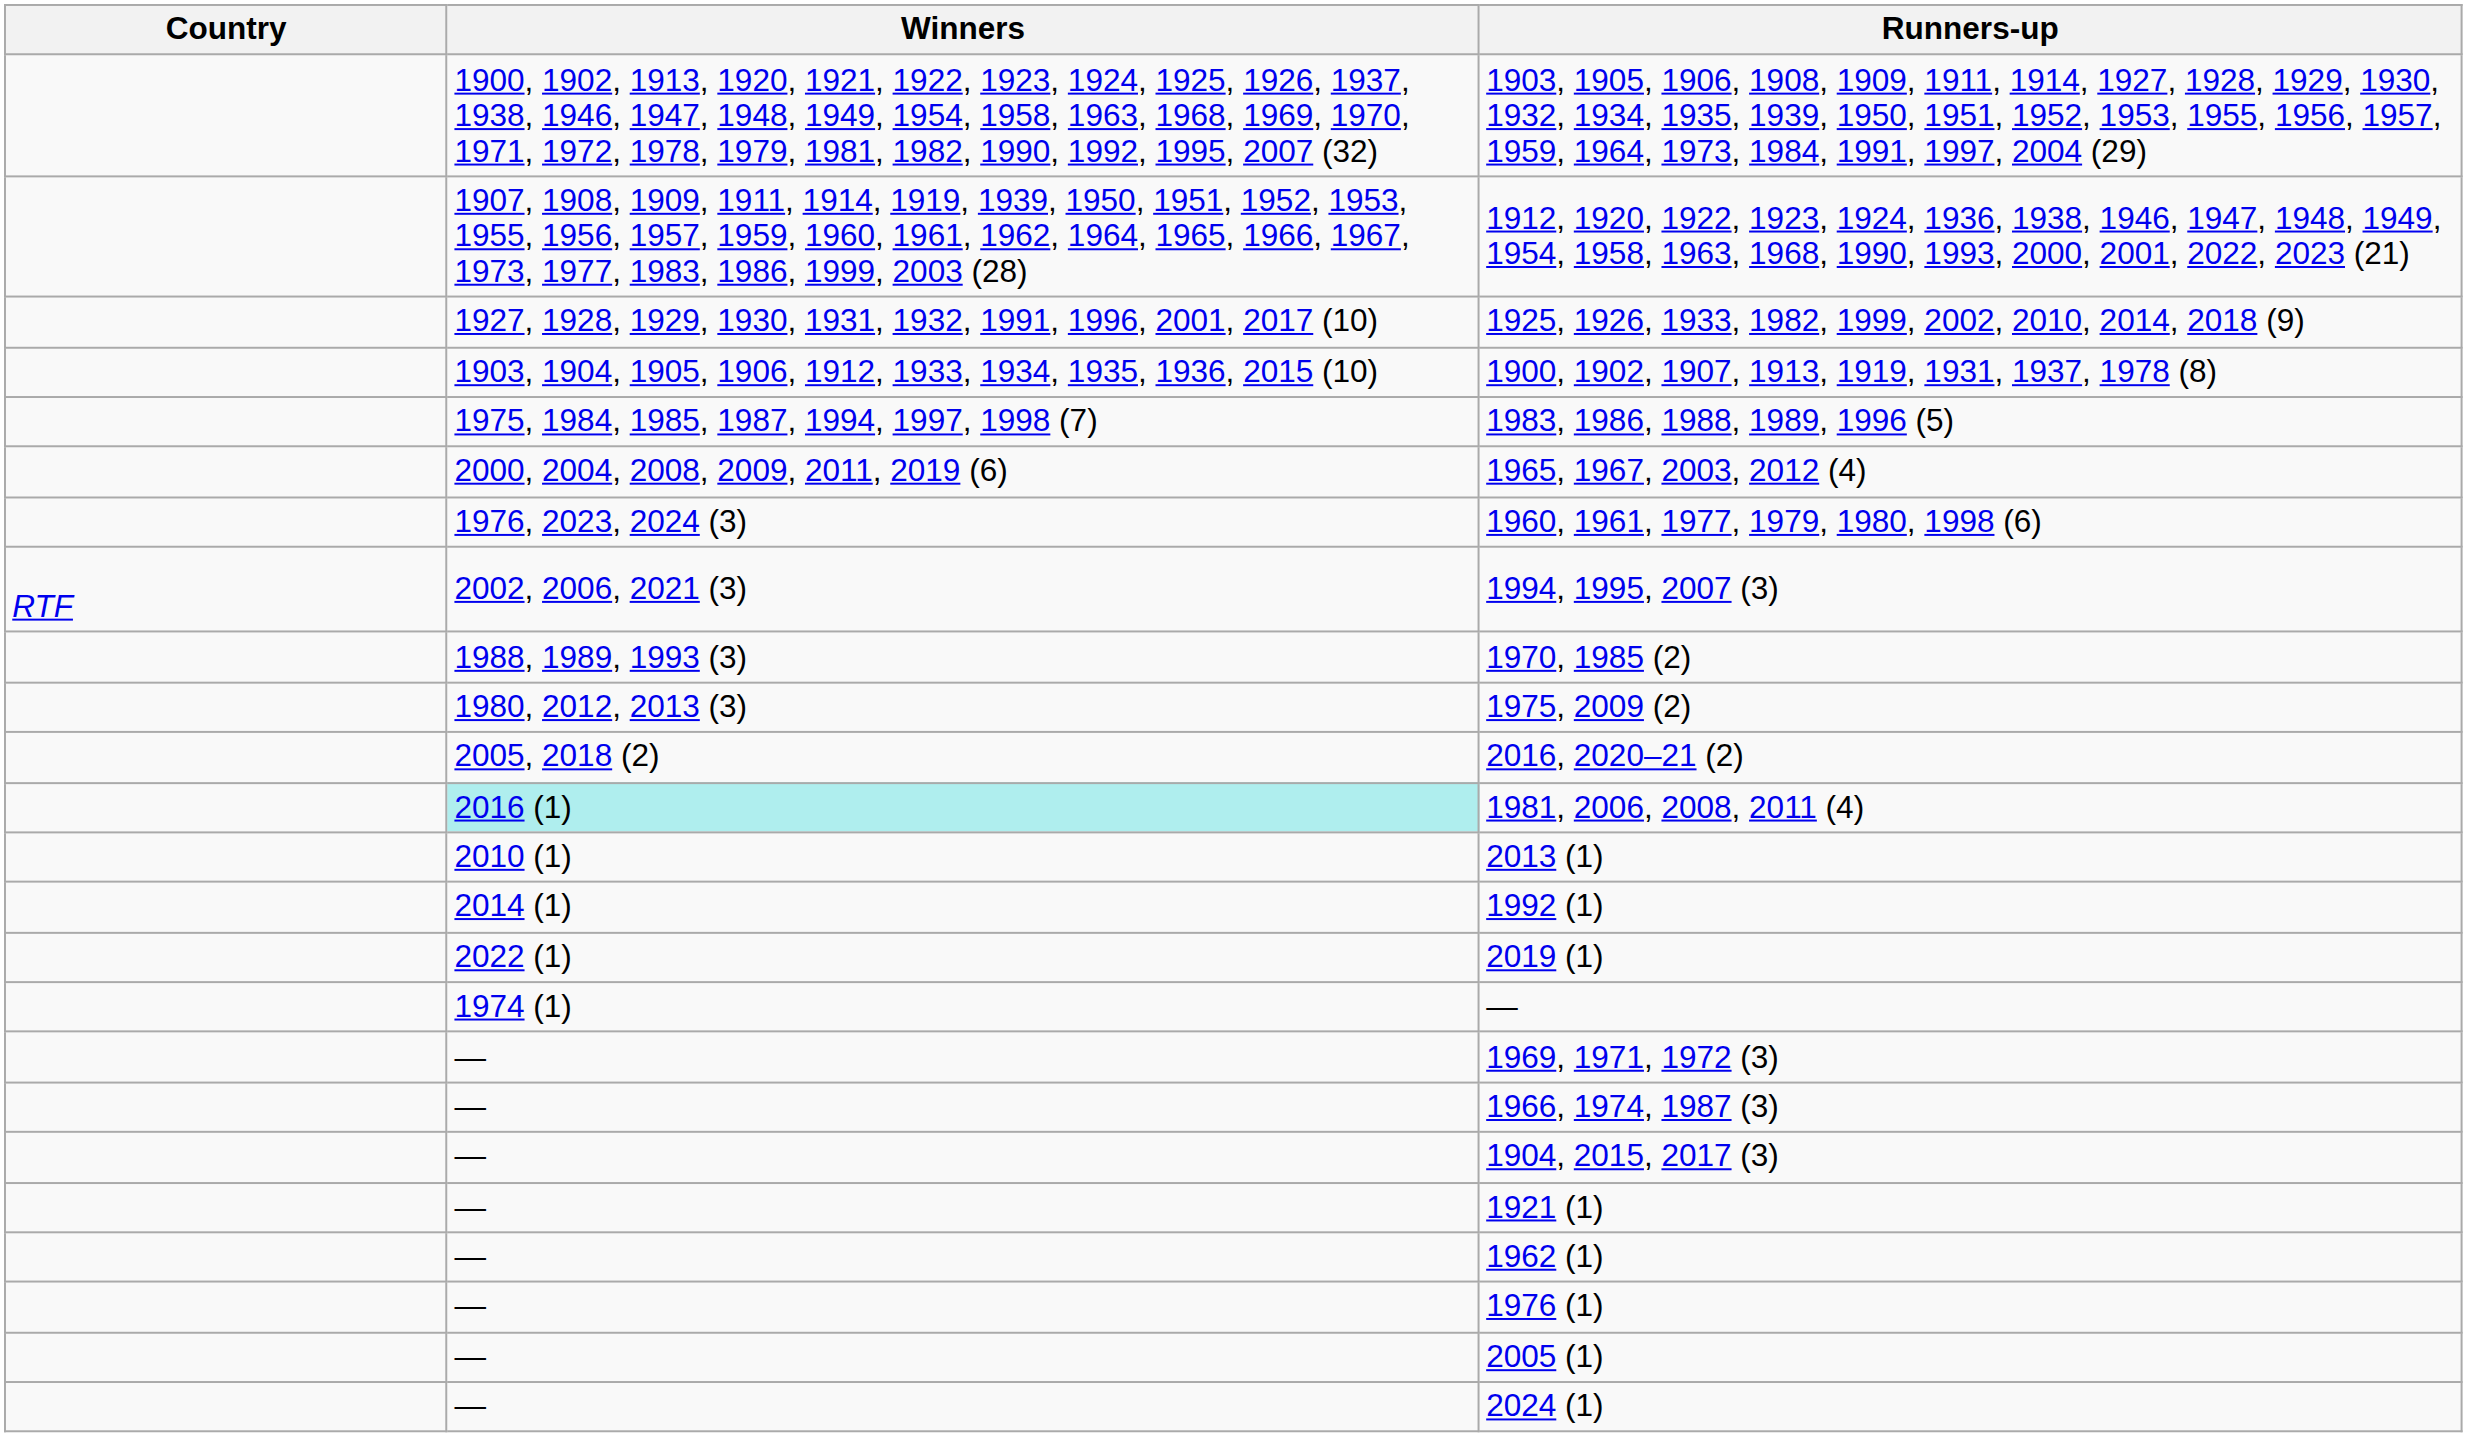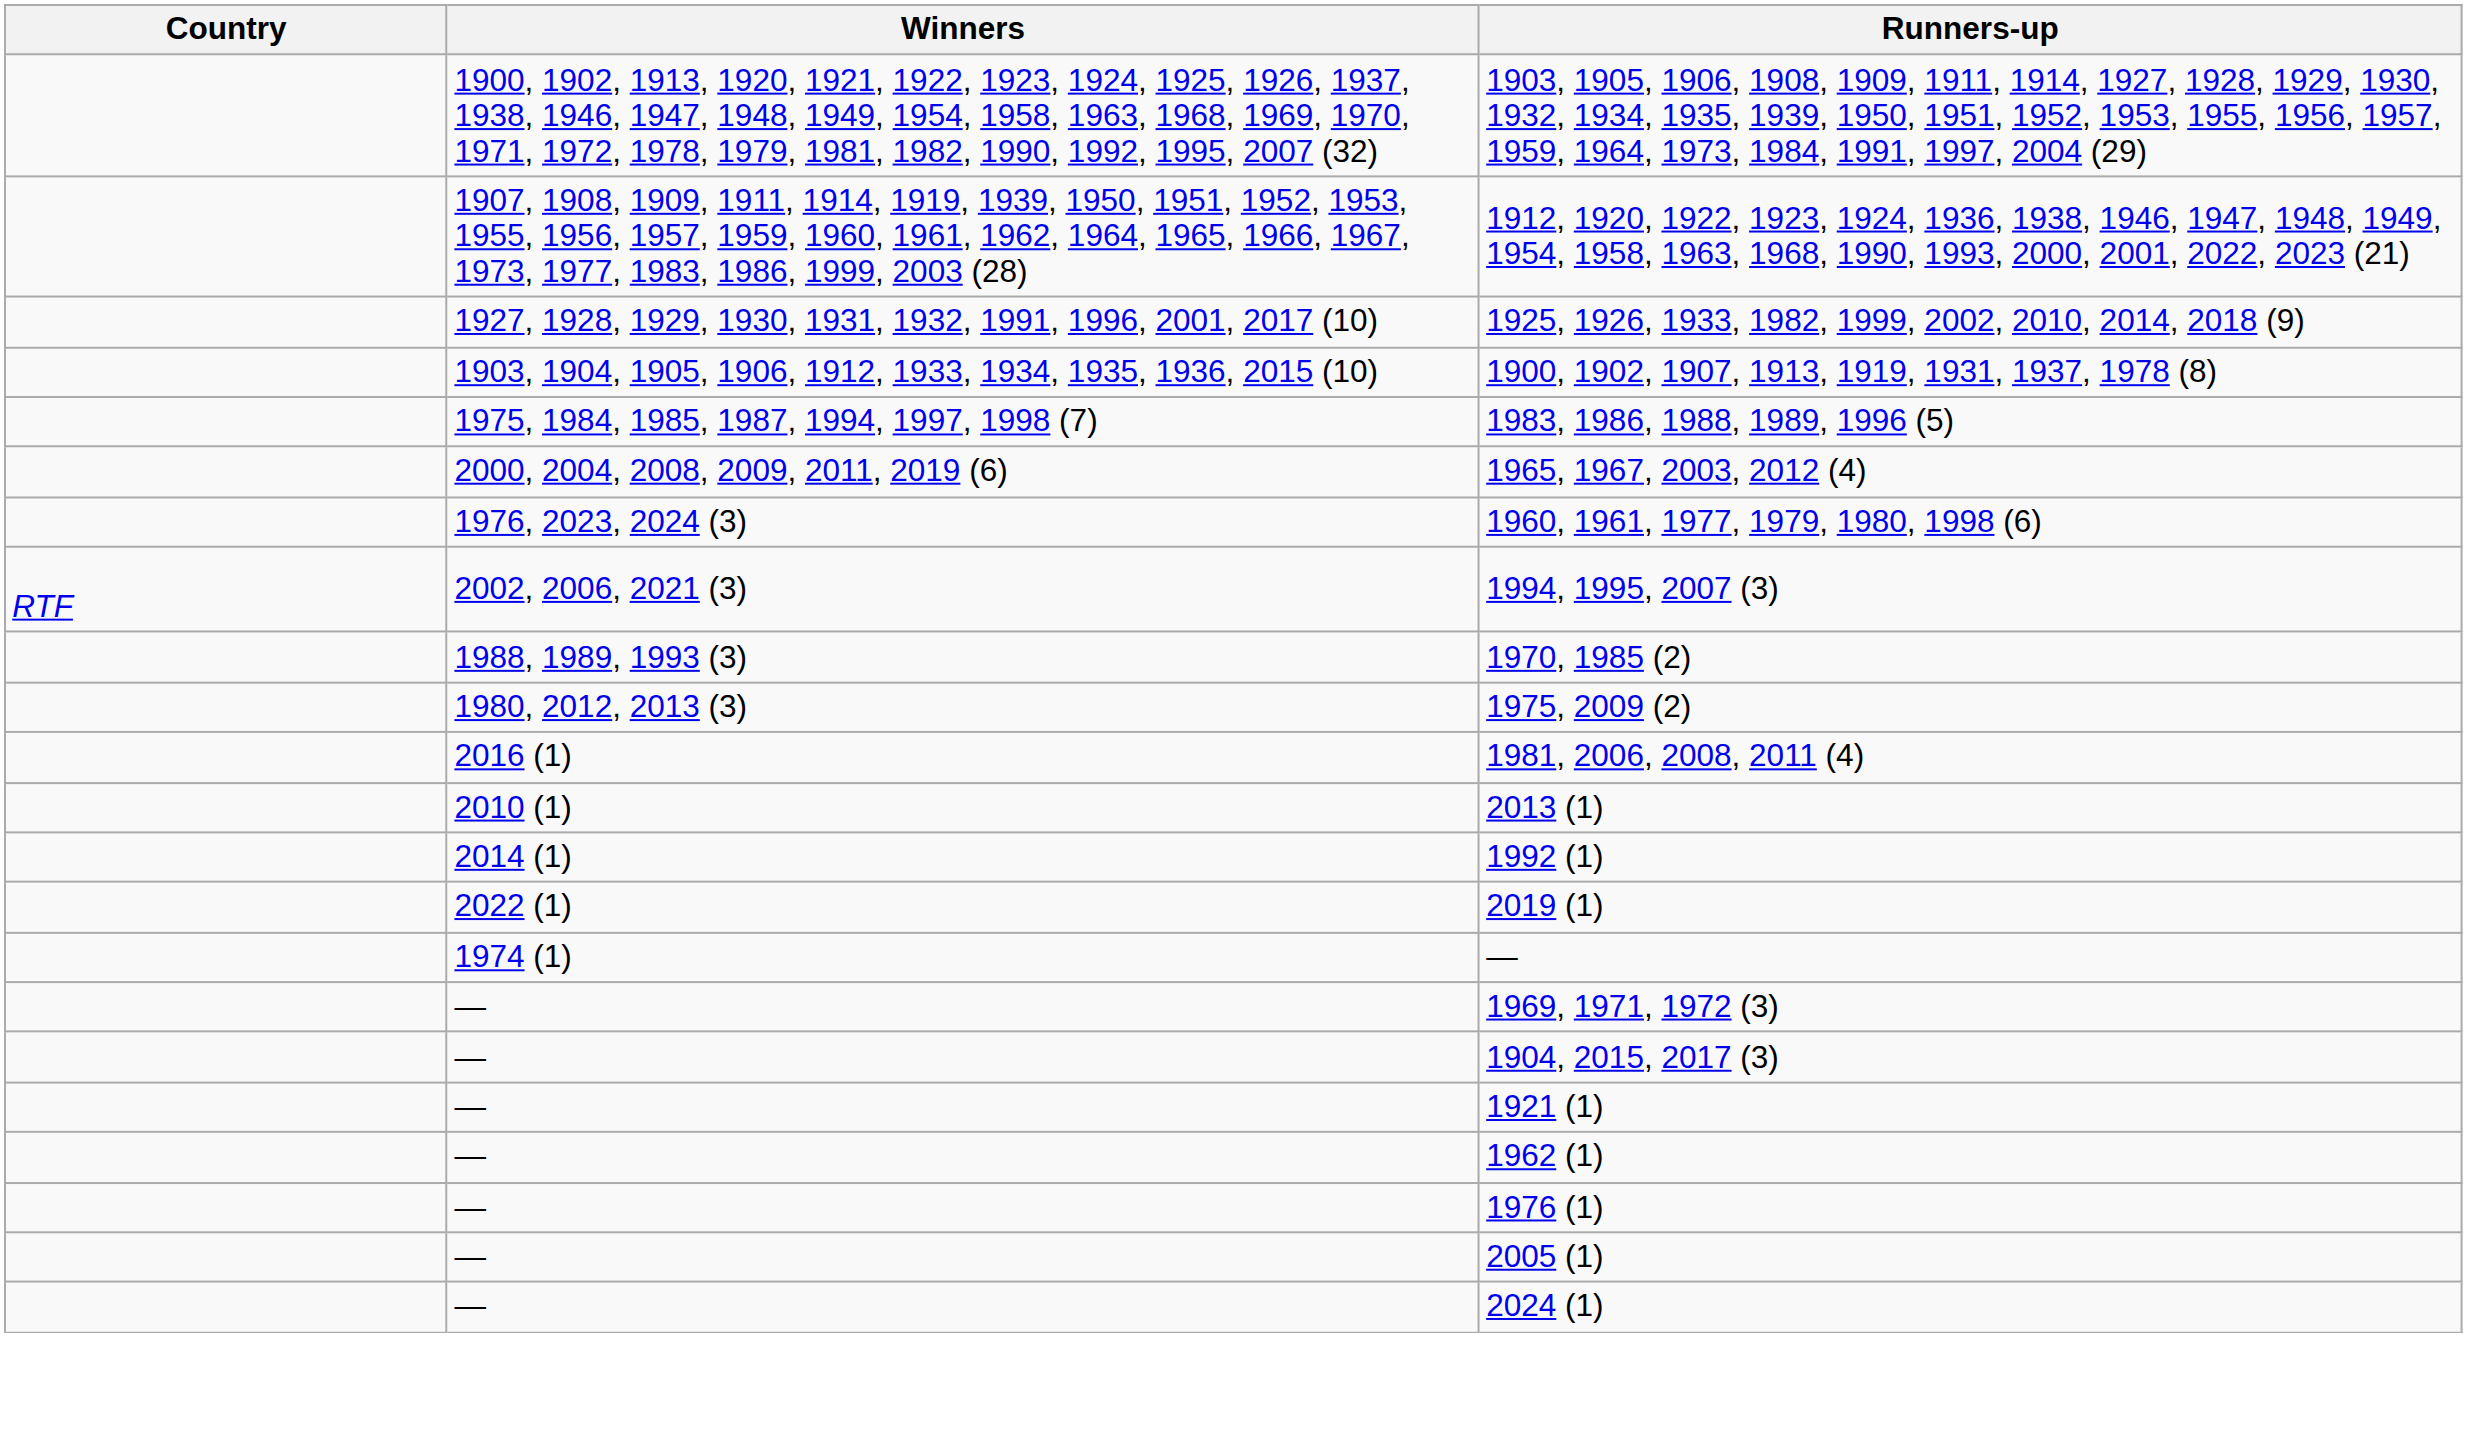 <table class="wikitable">
 <tr>
 <th style="width:18%;">Country</th>
 <th style="width:42%;">Winners</th>
 <th style="width:42%;">Runners-up</th>
 </tr>
 <tr>
 <td></td>
 <td><a href='#'>1900</a>, <a href='#'>1902</a>, <a href='#'>1913</a>, <a href='#'>1920</a>, <a href='#'>1921</a>, <a href='#'>1922</a>, <a href='#'>1923</a>, <a href='#'>1924</a>, <a href='#'>1925</a>, <a href='#'>1926</a>, <a href='#'>1937</a>, <a href='#'>1938</a>, <a href='#'>1946</a>, <a href='#'>1947</a>, <a href='#'>1948</a>, <a href='#'>1949</a>, <a href='#'>1954</a>, <a href='#'>1958</a>, <a href='#'>1963</a>, <a href='#'>1968</a>, <a href='#'>1969</a>, <a href='#'>1970</a>, <a href='#'>1971</a>, <a href='#'>1972</a>, <a href='#'>1978</a>, <a href='#'>1979</a>, <a href='#'>1981</a>, <a href='#'>1982</a>, <a href='#'>1990</a>, <a href='#'>1992</a>, <a href='#'>1995</a>, <a href='#'>2007</a> (32)</td>
 <td><a href='#'>1903</a>, <a href='#'>1905</a>, <a href='#'>1906</a>, <a href='#'>1908</a>, <a href='#'>1909</a>, <a href='#'>1911</a>, <a href='#'>1914</a>, <a href='#'>1927</a>, <a href='#'>1928</a>, <a href='#'>1929</a>, <a href='#'>1930</a>, <a href='#'>1932</a>, <a href='#'>1934</a>, <a href='#'>1935</a>, <a href='#'>1939</a>, <a href='#'>1950</a>, <a href='#'>1951</a>, <a href='#'>1952</a>, <a href='#'>1953</a>, <a href='#'>1955</a>, <a href='#'>1956</a>, <a href='#'>1957</a>, <a href='#'>1959</a>, <a href='#'>1964</a>, <a href='#'>1973</a>, <a href='#'>1984</a>, <a href='#'>1991</a>, <a href='#'>1997</a>, <a href='#'>2004</a> (29)</td>
 </tr>
 <tr>
 <td><em></em><br></td>
 <td><a href='#'>1907</a>, <a href='#'>1908</a>, <a href='#'>1909</a>, <a href='#'>1911</a>, <a href='#'>1914</a>, <a href='#'>1919</a>, <a href='#'>1939</a>, <a href='#'>1950</a>, <a href='#'>1951</a>, <a href='#'>1952</a>, <a href='#'>1953</a>, <a href='#'>1955</a>, <a href='#'>1956</a>, <a href='#'>1957</a>, <a href='#'>1959</a>, <a href='#'>1960</a>, <a href='#'>1961</a>, <a href='#'>1962</a>, <a href='#'>1964</a>, <a href='#'>1965</a>, <a href='#'>1966</a>, <a href='#'>1967</a>, <a href='#'>1973</a>, <a href='#'>1977</a>, <a href='#'>1983</a>, <a href='#'>1986</a>, <a href='#'>1999</a>, <a href='#'>2003</a> (28)</td>
 <td><a href='#'>1912</a>, <a href='#'>1920</a>, <a href='#'>1922</a>, <a href='#'>1923</a>, <a href='#'>1924</a>, <a href='#'>1936</a>, <a href='#'>1938</a>, <a href='#'>1946</a>, <a href='#'>1947</a>, <a href='#'>1948</a>, <a href='#'>1949</a>, <a href='#'>1954</a>, <a href='#'>1958</a>, <a href='#'>1963</a>, <a href='#'>1968</a>, <a href='#'>1990</a>, <a href='#'>1993</a>, <a href='#'>2000</a>, <a href='#'>2001</a>, <a href='#'>2022</a>, <a href='#'>2023</a> (21)</td>
 </tr>
 <tr>
 <td></td>
 <td><a href='#'>1927</a>, <a href='#'>1928</a>, <a href='#'>1929</a>, <a href='#'>1930</a>, <a href='#'>1931</a>, <a href='#'>1932</a>, <a href='#'>1991</a>, <a href='#'>1996</a>, <a href='#'>2001</a>, <a href='#'>2017</a> (10)</td>
 <td><a href='#'>1925</a>, <a href='#'>1926</a>, <a href='#'>1933</a>, <a href='#'>1982</a>, <a href='#'>1999</a>, <a href='#'>2002</a>, <a href='#'>2010</a>, <a href='#'>2014</a>, <a href='#'>2018</a> (9)</td>
 </tr>
 <tr>
 <td><em></em><br></td>
 <td><a href='#'>1903</a>, <a href='#'>1904</a>, <a href='#'>1905</a>, <a href='#'>1906</a>, <a href='#'>1912</a>, <a href='#'>1933</a>, <a href='#'>1934</a>, <a href='#'>1935</a>, <a href='#'>1936</a>, <a href='#'>2015</a> (10)</td>
 <td><a href='#'>1900</a>, <a href='#'>1902</a>, <a href='#'>1907</a>, <a href='#'>1913</a>, <a href='#'>1919</a>, <a href='#'>1931</a>, <a href='#'>1937</a>, <a href='#'>1978</a> (8)</td>
 </tr>
 <tr>
 <td></td>
 <td><a href='#'>1975</a>, <a href='#'>1984</a>, <a href='#'>1985</a>, <a href='#'>1987</a>, <a href='#'>1994</a>, <a href='#'>1997</a>, <a href='#'>1998</a> (7)</td>
 <td><a href='#'>1983</a>, <a href='#'>1986</a>, <a href='#'>1988</a>, <a href='#'>1989</a>, <a href='#'>1996</a> (5)</td>
 </tr>
 <tr>
 <td></td>
 <td><a href='#'>2000</a>, <a href='#'>2004</a>, <a href='#'>2008</a>, <a href='#'>2009</a>, <a href='#'>2011</a>, <a href='#'>2019</a> (6)</td>
 <td><a href='#'>1965</a>, <a href='#'>1967</a>, <a href='#'>2003</a>, <a href='#'>2012</a> (4)</td>
 </tr>
 <tr>
 <td></td>
 <td><a href='#'>1976</a>, <a href='#'>2023</a>, <a href='#'>2024</a> (3)</td>
 <td><a href='#'>1960</a>, <a href='#'>1961</a>, <a href='#'>1977</a>, <a href='#'>1979</a>, <a href='#'>1980</a>, <a href='#'>1998</a> (6)</td>
 </tr>
 <tr>
 <td><br>  <em><a href='#'>RTF</a></em></td>
 <td><a href='#'>2002</a>, <a href='#'>2006</a>, <a href='#'>2021</a> (3)</td>
 <td><a href='#'>1994</a>, <a href='#'>1995</a>, <a href='#'>2007</a> (3)</td>
 </tr>
 <tr>
 <td><em></em><br></td>
 <td><a href='#'>1988</a>, <a href='#'>1989</a>, <a href='#'>1993</a> (3)</td>
 <td><a href='#'>1970</a>, <a href='#'>1985</a> (2)</td>
 </tr>
 <tr>
 <td><em></em><br></td>
 <td><a href='#'>1980</a>, <a href='#'>2012</a>, <a href='#'>2013</a> (3)</td>
 <td><a href='#'>1975</a>, <a href='#'>2009</a> (2)</td>
 </tr>
 <tr>
 <td></td>
-<td><a href='#'>2005</a>, <a href='#'>2018</a> (2)</td>
-<td><a href='#'>2016</a>, <a href='#'>2020–21</a> (2)</td>
-</tr>
-<tr>
-<td></td>
-<td style="background: paleturquoise;"><a href='#'>2016</a> (1)</td>
+<td><a href='#'>2016</a> (1)</td>
 <td><a href='#'>1981</a>, <a href='#'>2006</a>, <a href='#'>2008</a>, <a href='#'>2011</a> (4)</td>
 </tr>
 <tr>
 <td></td>
 <td><a href='#'>2010</a> (1)</td>
 <td><a href='#'>2013</a> (1)</td>
 </tr>
 <tr>
 <td></td>
 <td><a href='#'>2014</a> (1)</td>
 <td><a href='#'>1992</a> (1)</td>
 </tr>
 <tr>
 <td></td>
 <td><a href='#'>2022</a> (1)</td>
 <td><a href='#'>2019</a> (1)</td>
 </tr>
 <tr>
 <td></td>
 <td><a href='#'>1974</a> (1)</td>
 <td>—</td>
 </tr>
 <tr>
 <td></td>
 <td>—</td>
 <td><a href='#'>1969</a>, <a href='#'>1971</a>, <a href='#'>1972</a> (3)</td>
-</tr>
-<tr>
-<td></td>
-<td>—</td>
-<td><a href='#'>1966</a>, <a href='#'>1974</a>, <a href='#'>1987</a> (3)</td>
 </tr>
 <tr>
 <td></td>
 <td>—</td>
 <td><a href='#'>1904</a>, <a href='#'>2015</a>, <a href='#'>2017</a> (3)</td>
 </tr>
 <tr>
 <td></td>
 <td>—</td>
 <td><a href='#'>1921</a> (1)</td>
 </tr>
 <tr>
 <td></td>
 <td>—</td>
 <td><a href='#'>1962</a> (1)</td>
 </tr>
 <tr>
 <td></td>
 <td>—</td>
 <td><a href='#'>1976</a> (1)</td>
 </tr>
 <tr>
 <td></td>
 <td>—</td>
 <td><a href='#'>2005</a> (1)</td>
 </tr>
 <tr>
 <td></td>
 <td>—</td>
 <td><a href='#'>2024</a> (1)</td>
 </tr>
 </table>
